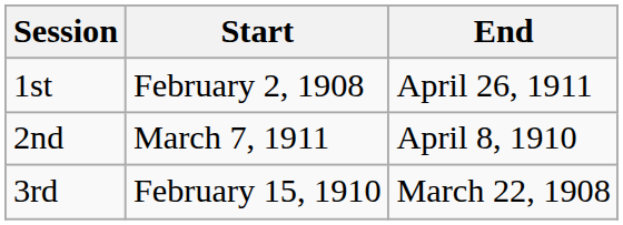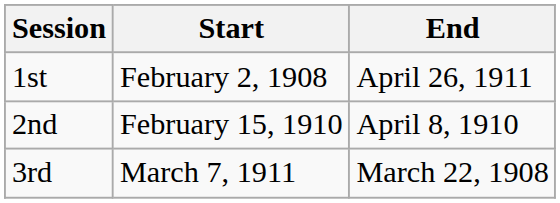 <table class="wikitable">
 <tr>
 <th>Session</th>
 <th>Start</th>
 <th>End</th>
 </tr>
 <tr>
 <td>1st</td>
 <td>February 2, 1908</td>
 <td>April 26, 1911</td>
 </tr>
 <tr>
 <td>2nd</td>
-<td>March 7, 1911</td>
+<td>February 15, 1910</td>
 <td>April 8, 1910</td>
 </tr>
 <tr>
 <td>3rd</td>
-<td>February 15, 1910</td>
+<td>March 7, 1911</td>
 <td>March 22, 1908</td>
 </tr>
 </table>
